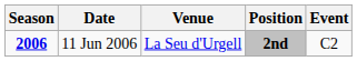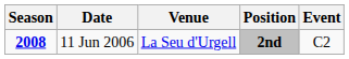 <table class="wikitable" style="text-align:center; font-size:95%;">
 <tr>
 <th>Season</th>
 <th>Date</th>
 <th>Venue</th>
 <th>Position</th>
 <th>Event</th>
 </tr>
 <tr>
-<td><strong><a href='#'>2006</a></strong></td>
+<td><strong><a href='#'>2008</a></strong></td>
 <td align=right>11 Jun 2006</td>
 <td align=left><a href='#'>La Seu d'Urgell</a></td>
 <td bgcolor=silver><strong>2nd</strong></td>
 <td>C2</td>
 </tr>
 </table>
